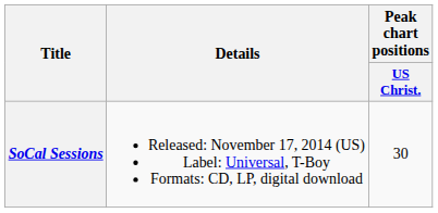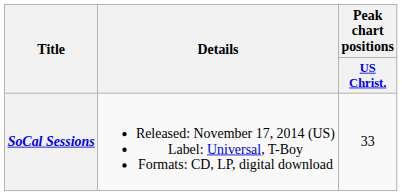 <table class="wikitable plainrowheaders" style="text-align:center;">
 <tr>
 <th scope="col" rowspan="2">Title</th>
 <th scope="col" rowspan="2">Details</th>
 <th scope="col" colspan="1">Peak chart positions</th>
 </tr>
 <tr>
 <th scope="col" style="width:2.5em;font-size:90%;"><a href='#'>US<br>Christ.</a><br></th>
 </tr>
 <tr>
 <th scope="row"><em><a href='#'>SoCal Sessions</a></em></th>
 <td><br><ul><li>Released: November 17, 2014 <span>(US)</span></li><li>Label: <a href='#'>Universal</a>, T-Boy</li><li>Formats: CD, LP, digital download</li></ul></td>
-<td>30</td>
+<td>33</td>
 </tr>
 </table>
